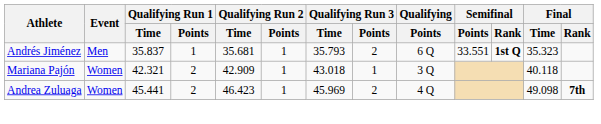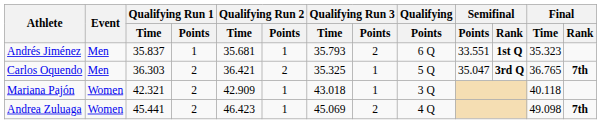 <table class="wikitable" border="1" style="font-size:90%">
 <tr>
 <th rowspan=2>Athlete</th>
 <th rowspan=2>Event</th>
 <th colspan=2>Qualifying Run 1</th>
 <th colspan=2>Qualifying Run 2</th>
 <th colspan=2>Qualifying Run 3</th>
 <th>Qualifying</th>
 <th colspan=2>Semifinal</th>
 <th colspan=2>Final</th>
 </tr>
 <tr>
 <th>Time</th>
 <th>Points</th>
 <th>Time</th>
 <th>Points</th>
 <th>Time</th>
 <th>Points</th>
 <th>Points</th>
 <th>Points</th>
 <th>Rank</th>
 <th>Time</th>
 <th>Rank</th>
 </tr>
 <tr>
 <td><a href='#'>Andrés Jiménez</a></td>
 <td><a href='#'>Men</a></td>
 <td align=center>35.837</td>
 <td align=center>1</td>
 <td align=center>35.681</td>
 <td align=center>1</td>
 <td align=center>35.793</td>
 <td align=center>2</td>
 <td align=center>6 Q</td>
 <td align=center>33.551</td>
 <td align=center><strong>1st Q</strong></td>
 <td align=center>35.323</td>
 <td align=center></td>
 </tr>
 <tr>
+<td><a href='#'>Carlos Oquendo</a></td>
+<td><a href='#'>Men</a></td>
+<td align=center>36.303</td>
+<td align=center>2</td>
+<td align=center>36.421</td>
+<td align=center>2</td>
+<td align=center>35.325</td>
+<td align=center>1</td>
+<td align=center>5 Q</td>
+<td align=center>35.047</td>
+<td align=center><strong>3rd Q</strong></td>
+<td align=center>36.765</td>
+<td align=center><strong>7th</strong></td>
+</tr>
+<tr>
 <td><a href='#'>Mariana Pajón</a></td>
 <td><a href='#'>Women</a></td>
 <td align=center>42.321</td>
 <td align=center>2</td>
 <td align=center>42.909</td>
 <td align=center>1</td>
 <td align=center>43.018</td>
 <td align=center>1</td>
 <td align=center>3 Q</td>
 <td bgcolor=wheat colspan=2></td>
 <td align=center>40.118</td>
 <td align=center></td>
 </tr>
 <tr>
 <td><a href='#'>Andrea Zuluaga</a></td>
 <td><a href='#'>Women</a></td>
 <td align=center>45.441</td>
 <td align=center>2</td>
 <td align=center>46.423</td>
 <td align=center>1</td>
-<td align=center>45.969</td>
+<td align=center>45.069</td>
 <td align=center>2</td>
 <td align=center>4 Q</td>
 <td bgcolor=wheat colspan=2></td>
 <td align=center>49.098</td>
 <td align=center><strong>7th</strong></td>
 </tr>
 </table>
